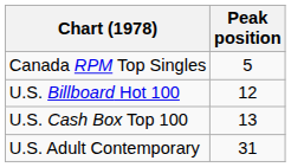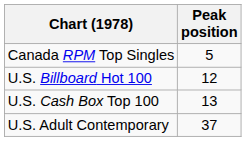 <table class="wikitable">
 <tr>
 <th>Chart (1978)</th>
 <th>Peak<br>position</th>
 </tr>
 <tr>
 <td>Canada <a href='#'><em>RPM</em></a> Top Singles</td>
 <td style="text-align:center;">5</td>
 </tr>
 <tr>
 <td>U.S. <a href='#'><em>Billboard</em> Hot 100</a></td>
 <td style="text-align:center;">12</td>
 </tr>
 <tr>
 <td>U.S. <em>Cash Box</em> Top 100</td>
 <td style="text-align:center;">13</td>
 </tr>
 <tr>
 <td>U.S. Adult Contemporary</td>
-<td style="text-align:center;">31</td>
+<td style="text-align:center;">37</td>
 </tr>
 </table>
